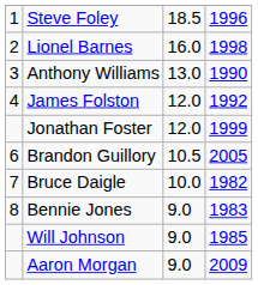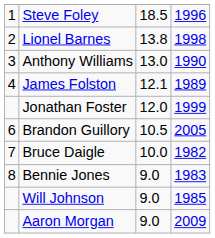 <table class="wikitable">
 <tr>
 </tr>
 <tr>
 <td>1</td>
 <td><a href='#'>Steve Foley</a></td>
 <td>18.5</td>
 <td><a href='#'>1996</a></td>
 </tr>
 <tr>
 <td>2</td>
 <td><a href='#'>Lionel Barnes</a></td>
-<td>16.0</td>
+<td>13.8</td>
 <td><a href='#'>1998</a></td>
 </tr>
 <tr>
 <td>3</td>
 <td>Anthony Williams</td>
 <td>13.0</td>
 <td><a href='#'>1990</a></td>
 </tr>
 <tr>
 <td>4</td>
 <td><a href='#'>James Folston</a></td>
-<td>12.0</td>
-<td><a href='#'>1992</a></td>
+<td>12.1</td>
+<td><a href='#'>1989</a></td>
 </tr>
 <tr>
 <td></td>
 <td>Jonathan Foster</td>
 <td>12.0</td>
 <td><a href='#'>1999</a></td>
 </tr>
 <tr>
 <td>6</td>
 <td>Brandon Guillory</td>
 <td>10.5</td>
 <td><a href='#'>2005</a></td>
 </tr>
 <tr>
 <td>7</td>
 <td>Bruce Daigle</td>
 <td>10.0</td>
 <td><a href='#'>1982</a></td>
 </tr>
 <tr>
 <td>8</td>
 <td>Bennie Jones</td>
 <td>9.0</td>
 <td><a href='#'>1983</a></td>
 </tr>
 <tr>
 <td></td>
 <td><a href='#'>Will Johnson</a></td>
 <td>9.0</td>
 <td><a href='#'>1985</a></td>
 </tr>
 <tr>
 <td></td>
 <td><a href='#'>Aaron Morgan</a></td>
 <td>9.0</td>
 <td><a href='#'>2009</a></td>
 </tr>
 </table>
